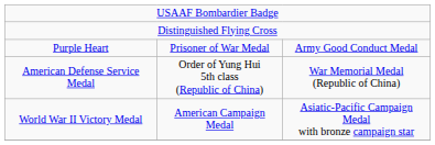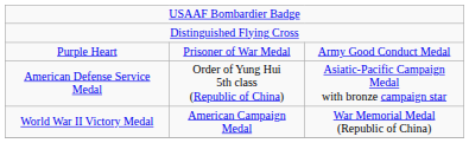 <table class="wikitable" style="margin:1em auto; text-align:center;">
 <tr>
 <td colspan="3"><a href='#'>USAAF Bombardier Badge</a></td>
 </tr>
 <tr>
 <td colspan="3"><a href='#'>Distinguished Flying Cross</a></td>
 </tr>
 <tr>
 <td><a href='#'>Purple Heart</a></td>
 <td><a href='#'>Prisoner of War Medal</a></td>
 <td><a href='#'>Army Good Conduct Medal</a></td>
 </tr>
 <tr>
 <td><a href='#'>American Defense Service Medal</a></td>
 <td>Order of Yung Hui<br>5th class<br>(<a href='#'>Republic of China</a>)</td>
-<td><a href='#'>War Memorial Medal</a><br>(Republic of China)</td>
+<td><a href='#'>Asiatic-Pacific Campaign Medal</a><br>with bronze <a href='#'>campaign star</a></td>
 </tr>
 <tr>
 <td><a href='#'>World War II Victory Medal</a></td>
 <td><a href='#'>American Campaign Medal</a></td>
-<td><a href='#'>Asiatic-Pacific Campaign Medal</a><br>with bronze <a href='#'>campaign star</a></td>
+<td><a href='#'>War Memorial Medal</a><br>(Republic of China)</td>
 </tr>
 <tr>
 </tr>
 </table>
